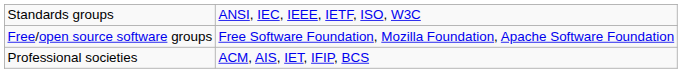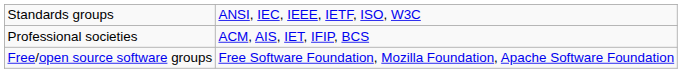 <table class="wikitable">
 <tr>
 <td>Standards groups</td>
 <td><a href='#'>ANSI</a>, <a href='#'>IEC</a>, <a href='#'>IEEE</a>, <a href='#'>IETF</a>, <a href='#'>ISO</a>, <a href='#'>W3C</a></td>
 </tr>
 <tr>
+<td>Professional societies</td>
+<td><a href='#'>ACM</a>, <a href='#'>AIS</a>, <a href='#'>IET</a>, <a href='#'>IFIP</a>, <a href='#'>BCS</a></td>
+</tr>
+<tr>
 <td><a href='#'>Free</a>/<a href='#'>open source software</a> groups</td>
 <td><a href='#'>Free Software Foundation</a>, <a href='#'>Mozilla Foundation</a>, <a href='#'>Apache Software Foundation</a></td>
 </tr>
-<tr>
-<td>Professional societies</td>
-<td><a href='#'>ACM</a>, <a href='#'>AIS</a>, <a href='#'>IET</a>, <a href='#'>IFIP</a>, <a href='#'>BCS</a></td>
-</tr>
 </table>
